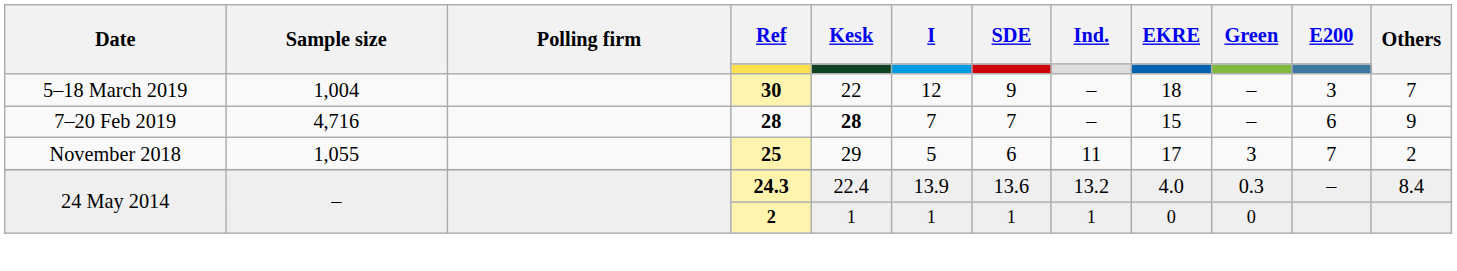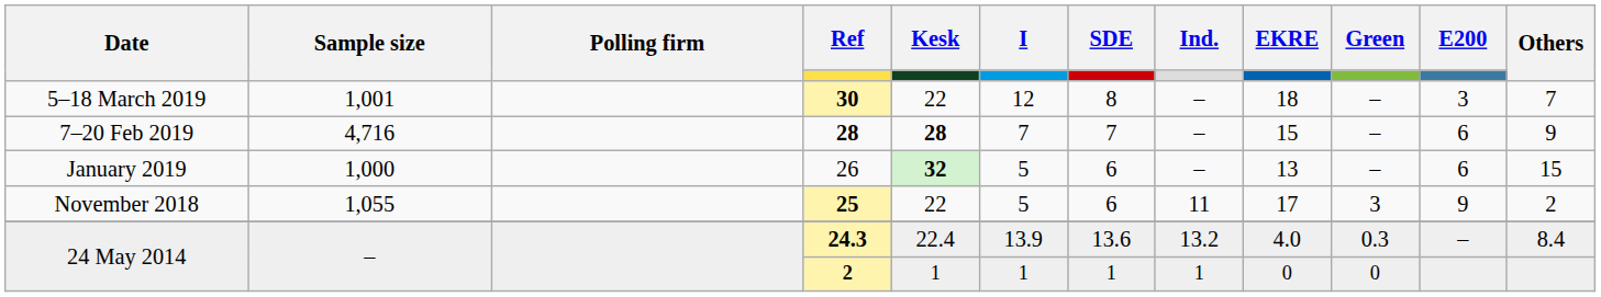 <table class="wikitable" style="text-align:center; font-size:90%; line-height:16px;">
 <tr style="height:42px;">
 <th style="width:150px;" rowspan="2">Date</th>
 <th style="width:150px;" rowspan="2">Sample size</th>
 <th style="width:195px;" rowspan="2">Polling firm</th>
 <th><a href='#'><span>Ref</span></a></th>
 <th><a href='#'><span>Kesk</span></a></th>
 <th><a href='#'><span>I</span></a></th>
 <th><a href='#'><span>SDE</span></a></th>
 <th><a href='#'><span>Ind.</span></a></th>
 <th><a href='#'><span>EKRE</span></a></th>
 <th><a href='#'><span>Green</span></a></th>
 <th><a href='#'><span>E200</span></a></th>
 <th style="width:50px;" rowspan="2">Others</th>
 </tr>
 <tr>
 <th style="background:#FEE04D; width:50px;"></th>
 <th style="background:#0E4120; width:50px;"></th>
 <th style="background:#009CE2; width:50px;"></th>
 <th style="background:#CD000a; width:50px;"></th>
 <th style="background:#DDDDDD; width:50px;"></th>
 <th style="background:#0063AF; width:50px;"></th>
 <th style="background:#80BB3D; width:50px;"></th>
 <th style="background:#3B79A0; width:50px;"></th>
 </tr>
 <tr>
 <td>5–18 March 2019</td>
-<td>1,004</td>
+<td>1,001</td>
 <td></td>
 <td style="background:#FEF4AE"><strong>30</strong></td>
 <td>22</td>
 <td>12</td>
-<td>9</td>
+<td>8</td>
 <td>–</td>
 <td>18</td>
 <td>–</td>
 <td>3</td>
 <td>7</td>
 </tr>
 <tr>
 <td>7–20 Feb 2019</td>
 <td>4,716</td>
 <td></td>
 <td><strong>28</strong></td>
 <td><strong>28</strong></td>
 <td>7</td>
 <td>7</td>
 <td>–</td>
 <td>15</td>
 <td>–</td>
 <td>6</td>
 <td>9</td>
 </tr>
 <tr>
+<td>January 2019</td>
+<td>1,000</td>
+<td></td>
+<td>26</td>
+<td style="background:#D3F2D0;"><strong>32</strong></td>
+<td>5</td>
+<td>6</td>
+<td>–</td>
+<td>13</td>
+<td>–</td>
+<td>6</td>
+<td>15</td>
+</tr>
+<tr>
 <td>November 2018</td>
 <td>1,055</td>
 <td></td>
 <td style="background:#FEF4AE"><strong>25</strong></td>
-<td>29</td>
+<td>22</td>
 <td>5</td>
 <td>6</td>
 <td>11</td>
 <td>17</td>
 <td>3</td>
-<td>7</td>
+<td>9</td>
 <td>2</td>
 </tr>
 <tr>
 </tr>
 <tr style="background:#EFEFEF;">
 <td rowspan=2>24 May 2014</td>
 <td rowspan=2>–</td>
 <td rowspan=2></td>
 <td style="background:#FEF4AE"><strong>24.3</strong></td>
 <td>22.4</td>
 <td>13.9</td>
 <td>13.6</td>
 <td>13.2</td>
 <td>4.0</td>
 <td>0.3</td>
 <td>–</td>
 <td>8.4</td>
 </tr>
 <tr style="background:#EFEFEF; font-size:90%;">
 <td style="background:#FEF4AE"><strong>2</strong></td>
 <td>1</td>
 <td>1</td>
 <td>1</td>
 <td>1</td>
 <td>0</td>
 <td>0</td>
 <td></td>
 <td></td>
 </tr>
 </table>
